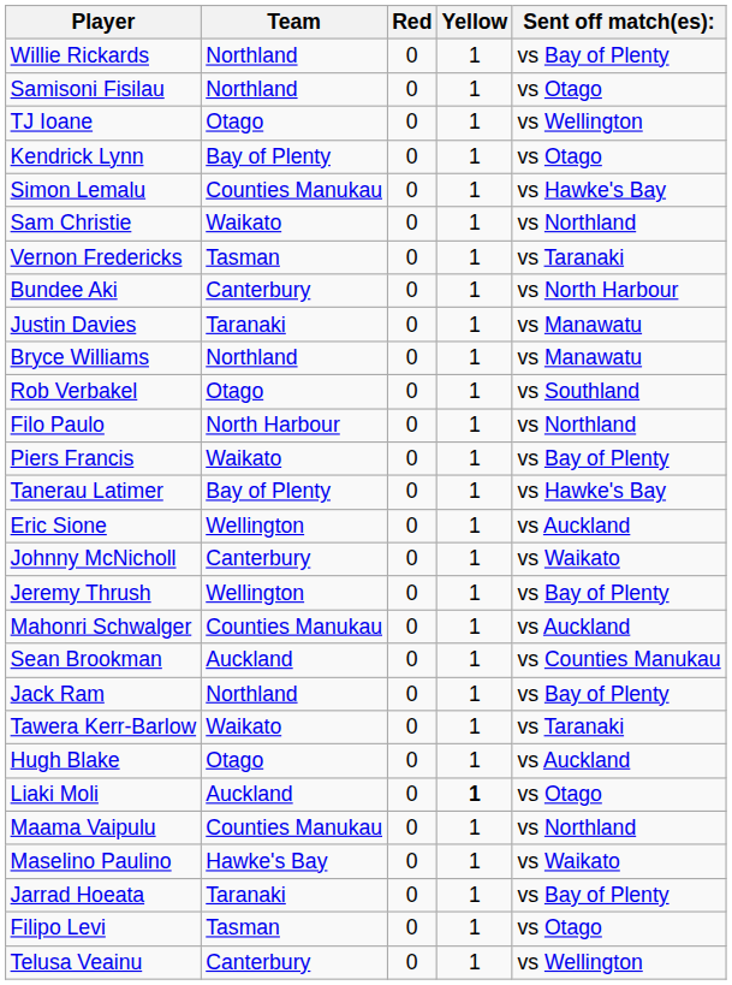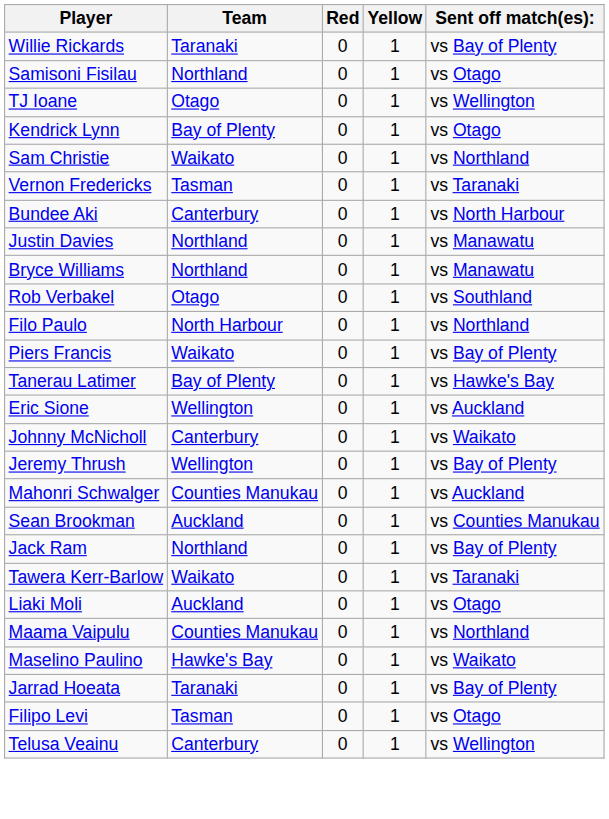 <table class="wikitable sortable" style="text-align:center">
 <tr>
 <th>Player</th>
 <th>Team</th>
 <th> Red</th>
 <th> Yellow</th>
 <th class="unsortable">Sent off match(es):</th>
 </tr>
 <tr>
 <td style="text-align:left"><a href='#'>Willie Rickards</a></td>
-<td style="text-align:left"><a href='#'>Northland</a></td>
+<td style="text-align:left"><a href='#'>Taranaki</a></td>
 <td>0</td>
 <td>1</td>
 <td style="text-align:left">vs <a href='#'>Bay of Plenty</a></td>
 </tr>
 <tr>
 <td style="text-align:left"><a href='#'>Samisoni Fisilau</a></td>
 <td style="text-align:left"><a href='#'>Northland</a></td>
 <td>0</td>
 <td>1</td>
 <td style="text-align:left">vs <a href='#'>Otago</a></td>
 </tr>
 <tr>
 <td style="text-align:left"><a href='#'>TJ Ioane</a></td>
 <td style="text-align:left"><a href='#'>Otago</a></td>
 <td>0</td>
 <td>1</td>
 <td style="text-align:left">vs <a href='#'>Wellington</a></td>
 </tr>
 <tr>
 <td style="text-align:left"><a href='#'>Kendrick Lynn</a></td>
 <td style="text-align:left"><a href='#'>Bay of Plenty</a></td>
 <td>0</td>
 <td>1</td>
 <td style="text-align:left">vs <a href='#'>Otago</a></td>
 </tr>
 <tr>
-<td style="text-align:left"><a href='#'>Simon Lemalu</a></td>
-<td style="text-align:left"><a href='#'>Counties Manukau</a></td>
-<td>0</td>
-<td>1</td>
-<td style="text-align:left">vs <a href='#'>Hawke's Bay</a></td>
-</tr>
-<tr>
 <td style="text-align:left"><a href='#'>Sam Christie</a></td>
 <td style="text-align:left"><a href='#'>Waikato</a></td>
 <td>0</td>
 <td>1</td>
 <td style="text-align:left">vs <a href='#'>Northland</a></td>
 </tr>
 <tr>
 <td style="text-align:left"><a href='#'>Vernon Fredericks</a></td>
 <td style="text-align:left"><a href='#'>Tasman</a></td>
 <td>0</td>
 <td>1</td>
 <td style="text-align:left">vs <a href='#'>Taranaki</a></td>
 </tr>
 <tr>
 <td style="text-align:left"><a href='#'>Bundee Aki</a></td>
 <td style="text-align:left"><a href='#'>Canterbury</a></td>
 <td>0</td>
 <td>1</td>
 <td style="text-align:left">vs <a href='#'>North Harbour</a></td>
 </tr>
 <tr>
 <td style="text-align:left"><a href='#'>Justin Davies</a></td>
-<td style="text-align:left"><a href='#'>Taranaki</a></td>
+<td style="text-align:left"><a href='#'>Northland</a></td>
 <td>0</td>
 <td>1</td>
 <td style="text-align:left">vs <a href='#'>Manawatu</a></td>
 </tr>
 <tr>
 <td style="text-align:left"><a href='#'>Bryce Williams</a></td>
 <td style="text-align:left"><a href='#'>Northland</a></td>
 <td>0</td>
 <td>1</td>
 <td style="text-align:left">vs <a href='#'>Manawatu</a></td>
 </tr>
 <tr>
 <td style="text-align:left"><a href='#'>Rob Verbakel</a></td>
 <td style="text-align:left"><a href='#'>Otago</a></td>
 <td>0</td>
 <td>1</td>
 <td style="text-align:left">vs <a href='#'>Southland</a></td>
 </tr>
 <tr>
 <td style="text-align:left"><a href='#'>Filo Paulo</a></td>
 <td style="text-align:left"><a href='#'>North Harbour</a></td>
 <td>0</td>
 <td>1</td>
 <td style="text-align:left">vs <a href='#'>Northland</a></td>
 </tr>
 <tr>
 <td style="text-align:left"><a href='#'>Piers Francis</a></td>
 <td style="text-align:left"><a href='#'>Waikato</a></td>
 <td>0</td>
 <td>1</td>
 <td style="text-align:left">vs <a href='#'>Bay of Plenty</a></td>
 </tr>
 <tr>
 <td style="text-align:left"><a href='#'>Tanerau Latimer</a></td>
 <td style="text-align:left"><a href='#'>Bay of Plenty</a></td>
 <td>0</td>
 <td>1</td>
 <td style="text-align:left">vs <a href='#'>Hawke's Bay</a></td>
 </tr>
 <tr>
 <td style="text-align:left"><a href='#'>Eric Sione</a></td>
 <td style="text-align:left"><a href='#'>Wellington</a></td>
 <td>0</td>
 <td>1</td>
 <td style="text-align:left">vs <a href='#'>Auckland</a></td>
 </tr>
 <tr>
 <td style="text-align:left"><a href='#'>Johnny McNicholl</a></td>
 <td style="text-align:left"><a href='#'>Canterbury</a></td>
 <td>0</td>
 <td>1</td>
 <td style="text-align:left">vs <a href='#'>Waikato</a></td>
 </tr>
 <tr>
 <td style="text-align:left"><a href='#'>Jeremy Thrush</a></td>
 <td style="text-align:left"><a href='#'>Wellington</a></td>
 <td>0</td>
 <td>1</td>
 <td style="text-align:left">vs <a href='#'>Bay of Plenty</a></td>
 </tr>
 <tr>
 <td style="text-align:left"><a href='#'>Mahonri Schwalger</a></td>
 <td style="text-align:left"><a href='#'>Counties Manukau</a></td>
 <td>0</td>
 <td>1</td>
 <td style="text-align:left">vs <a href='#'>Auckland</a></td>
 </tr>
 <tr>
 <td style="text-align:left"><a href='#'>Sean Brookman</a></td>
 <td style="text-align:left"><a href='#'>Auckland</a></td>
 <td>0</td>
 <td>1</td>
 <td style="text-align:left">vs <a href='#'>Counties Manukau</a></td>
 </tr>
 <tr>
 <td style="text-align:left"><a href='#'>Jack Ram</a></td>
 <td style="text-align:left"><a href='#'>Northland</a></td>
 <td>0</td>
 <td>1</td>
 <td style="text-align:left">vs <a href='#'>Bay of Plenty</a></td>
 </tr>
 <tr>
 <td style="text-align:left"><a href='#'>Tawera Kerr-Barlow</a></td>
 <td style="text-align:left"><a href='#'>Waikato</a></td>
 <td>0</td>
 <td>1</td>
 <td style="text-align:left">vs <a href='#'>Taranaki</a></td>
 </tr>
 <tr>
-<td style="text-align:left"><a href='#'>Hugh Blake</a></td>
-<td style="text-align:left"><a href='#'>Otago</a></td>
-<td>0</td>
-<td>1</td>
-<td style="text-align:left">vs <a href='#'>Auckland</a></td>
-</tr>
-<tr>
 <td style="text-align:left"><a href='#'>Liaki Moli</a></td>
 <td style="text-align:left"><a href='#'>Auckland</a></td>
 <td>0</td>
-<td><strong>1</strong></td>
+<td>1</td>
 <td style="text-align:left">vs <a href='#'>Otago</a></td>
 </tr>
 <tr>
 <td style="text-align:left"><a href='#'>Maama Vaipulu</a></td>
 <td style="text-align:left"><a href='#'>Counties Manukau</a></td>
 <td>0</td>
 <td>1</td>
 <td style="text-align:left">vs <a href='#'>Northland</a></td>
 </tr>
 <tr>
 <td style="text-align:left"><a href='#'>Maselino Paulino</a></td>
 <td style="text-align:left"><a href='#'>Hawke's Bay</a></td>
 <td>0</td>
 <td>1</td>
 <td style="text-align:left">vs <a href='#'>Waikato</a></td>
 </tr>
 <tr>
 <td style="text-align:left"><a href='#'>Jarrad Hoeata</a></td>
 <td style="text-align:left"><a href='#'>Taranaki</a></td>
 <td>0</td>
 <td>1</td>
 <td style="text-align:left">vs <a href='#'>Bay of Plenty</a></td>
 </tr>
 <tr>
 <td style="text-align:left"><a href='#'>Filipo Levi</a></td>
 <td style="text-align:left"><a href='#'>Tasman</a></td>
 <td>0</td>
 <td>1</td>
 <td style="text-align:left">vs <a href='#'>Otago</a></td>
 </tr>
 <tr>
 <td style="text-align:left"><a href='#'>Telusa Veainu</a></td>
 <td style="text-align:left"><a href='#'>Canterbury</a></td>
 <td>0</td>
 <td>1</td>
 <td style="text-align:left">vs <a href='#'>Wellington</a></td>
 </tr>
 </table>
